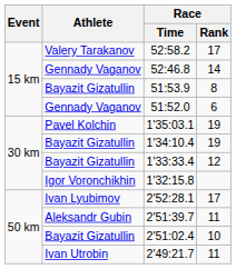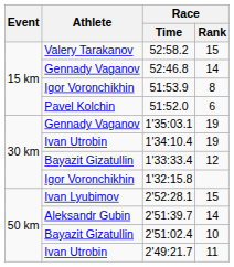 <table class="wikitable" border="1" style="font-size:90%">
 <tr>
 <th rowspan=2>Event</th>
 <th rowspan=2>Athlete</th>
 <th colspan=2>Race</th>
 </tr>
 <tr>
 <th>Time</th>
 <th>Rank</th>
 </tr>
 <tr>
 <td rowspan=4>15 km</td>
 <td><a href='#'>Valery Tarakanov</a></td>
 <td align=center>52:58.2</td>
-<td align=center>17</td>
+<td align=center>15</td>
 </tr>
 <tr>
 <td><a href='#'>Gennady Vaganov</a></td>
 <td align=center>52:46.8</td>
 <td align=center>14</td>
 </tr>
 <tr>
-<td><a href='#'>Bayazit Gizatullin</a></td>
+<td><a href='#'>Igor Voronchikhin</a></td>
 <td align=center>51:53.9</td>
 <td align=center>8</td>
 </tr>
 <tr>
-<td><a href='#'>Gennady Vaganov</a></td>
+<td><a href='#'>Pavel Kolchin</a></td>
 <td align=center>51:52.0</td>
 <td align=center>6</td>
 </tr>
 <tr>
 <td rowspan=4>30 km</td>
-<td><a href='#'>Pavel Kolchin</a></td>
+<td><a href='#'>Gennady Vaganov</a></td>
 <td align=center>1'35:03.1</td>
 <td align=center>19</td>
 </tr>
 <tr>
-<td><a href='#'>Bayazit Gizatullin</a></td>
+<td><a href='#'>Ivan Utrobin</a></td>
 <td align=center>1'34:10.4</td>
 <td align=center>19</td>
 </tr>
 <tr>
 <td><a href='#'>Bayazit Gizatullin</a></td>
 <td align=center>1'33:33.4</td>
 <td align=center>12</td>
 </tr>
 <tr>
 <td><a href='#'>Igor Voronchikhin</a></td>
 <td align=center>1'32:15.8</td>
 <td align=center></td>
 </tr>
 <tr>
 <td rowspan=4>50 km</td>
 <td><a href='#'>Ivan Lyubimov</a></td>
 <td align=center>2'52:28.1</td>
-<td align=center>17</td>
+<td align=center>15</td>
 </tr>
 <tr>
 <td><a href='#'>Aleksandr Gubin</a></td>
 <td align=center>2'51:39.7</td>
-<td align=center>11</td>
+<td align=center>14</td>
 </tr>
 <tr>
 <td><a href='#'>Bayazit Gizatullin</a></td>
 <td align=center>2'51:02.4</td>
 <td align=center>10</td>
 </tr>
 <tr>
 <td><a href='#'>Ivan Utrobin</a></td>
 <td align=center>2'49:21.7</td>
 <td align=center>11</td>
 </tr>
 </table>
